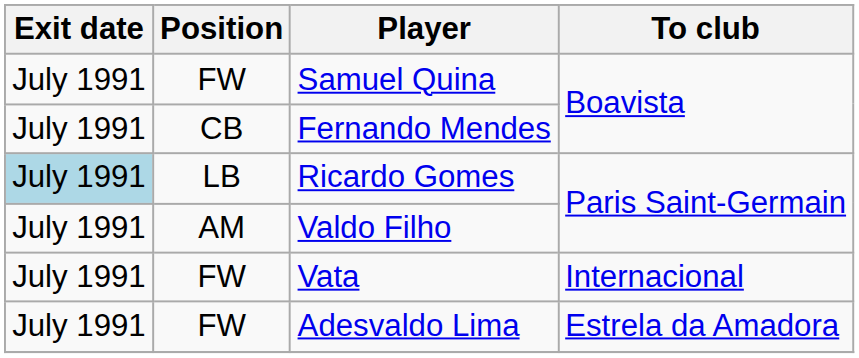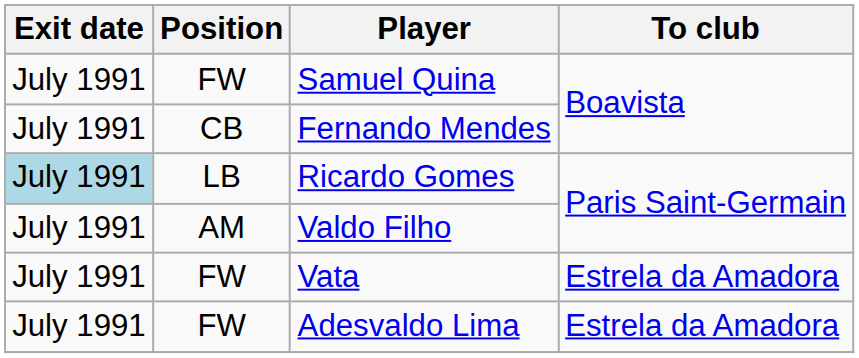 <table class="wikitable">
 <tr>
 <th>Exit date</th>
 <th>Position</th>
 <th>Player</th>
 <th>To club</th>
 </tr>
 <tr>
 <td>July 1991</td>
 <td style="text-align:center;">FW</td>
 <td style="text-align:left;"><a href='#'>Samuel Quina</a></td>
 <td rowspan="2"><a href='#'>Boavista</a></td>
 </tr>
 <tr>
 <td>July 1991</td>
 <td style="text-align:center;">CB</td>
 <td style="text-align:left;"><a href='#'>Fernando Mendes</a></td>
 </tr>
 <tr>
 <td style="background: lightblue;">July 1991</td>
 <td style="text-align:center;">LB</td>
 <td style="text-align:left;"><a href='#'>Ricardo Gomes</a></td>
 <td rowspan="2"><a href='#'>Paris Saint-Germain</a></td>
 </tr>
 <tr>
 <td>July 1991</td>
 <td style="text-align:center;">AM</td>
 <td style="text-align:left;"><a href='#'>Valdo Filho</a></td>
 </tr>
 <tr>
 <td>July 1991</td>
 <td style="text-align:center;">FW</td>
 <td style="text-align:left;"><a href='#'>Vata</a></td>
-<td style="text-align:left;"><a href='#'>Internacional</a></td>
+<td style="text-align:left;"><a href='#'>Estrela da Amadora</a></td>
 </tr>
 <tr>
 <td>July 1991</td>
 <td style="text-align:center;">FW</td>
 <td style="text-align:left;"><a href='#'>Adesvaldo Lima</a></td>
 <td style="text-align:left;"><a href='#'>Estrela da Amadora</a></td>
 </tr>
 <tr>
 </tr>
 </table>
